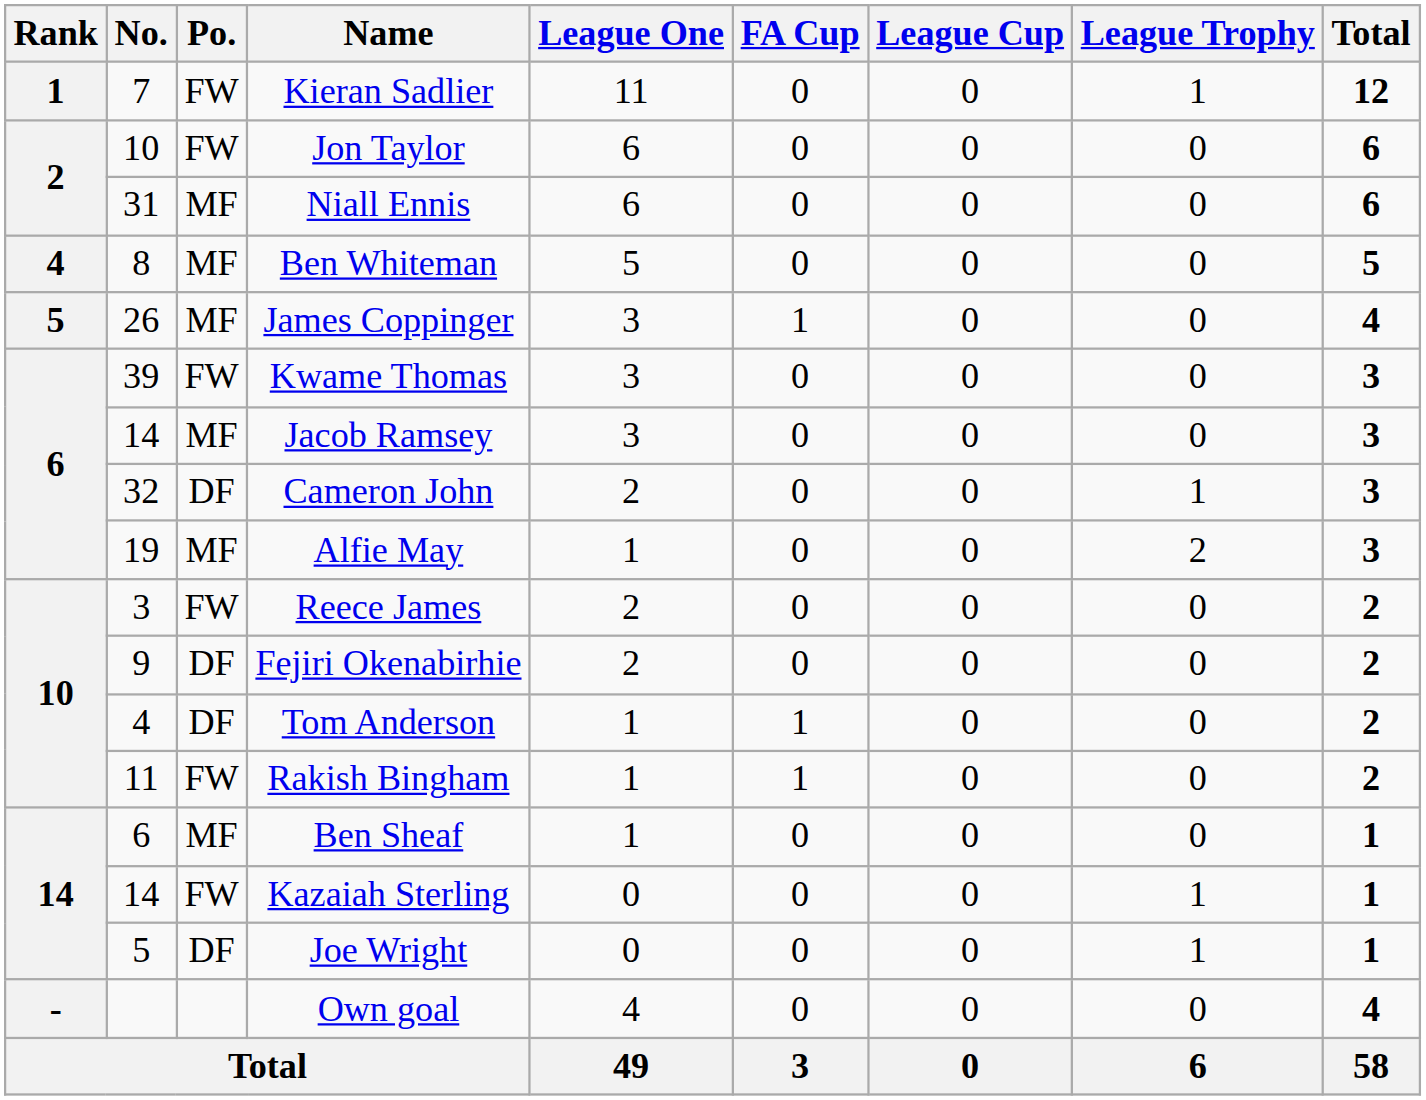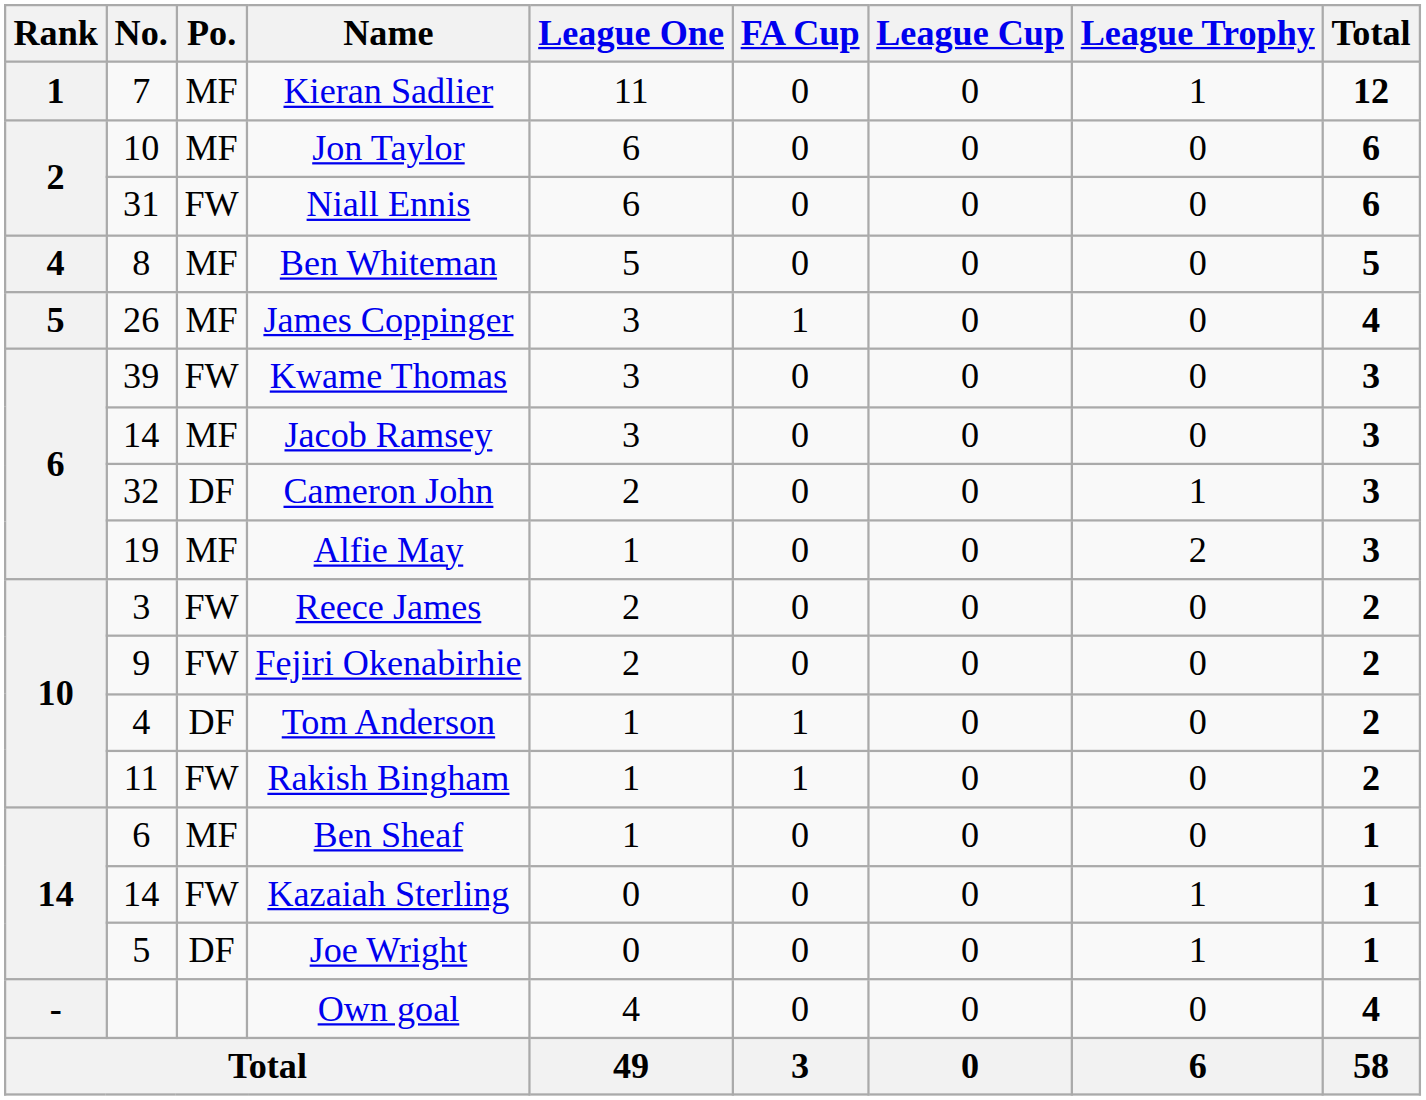 <table class="wikitable" style="text-align: center">
 <tr>
 <th>Rank</th>
 <th>No.</th>
 <th>Po.</th>
 <th>Name</th>
 <th><a href='#'>League One</a></th>
 <th><a href='#'>FA Cup</a></th>
 <th><a href='#'>League Cup</a></th>
 <th><a href='#'>League Trophy</a></th>
 <th>Total</th>
 </tr>
 <tr>
 <th rowspan="1">1</th>
 <td>7</td>
-<td>FW</td>
+<td>MF</td>
 <td><a href='#'>Kieran Sadlier</a></td>
 <td>11</td>
 <td>0</td>
 <td>0</td>
 <td>1</td>
 <td><strong>12</strong></td>
 </tr>
 <tr>
 <th rowspan="2">2</th>
 <td>10</td>
-<td>FW</td>
+<td>MF</td>
 <td><a href='#'>Jon Taylor</a></td>
 <td>6</td>
 <td>0</td>
 <td>0</td>
 <td>0</td>
 <td><strong>6</strong></td>
 </tr>
 <tr>
 <td>31</td>
-<td>MF</td>
+<td>FW</td>
 <td><a href='#'>Niall Ennis</a></td>
 <td>6</td>
 <td>0</td>
 <td>0</td>
 <td>0</td>
 <td><strong>6</strong></td>
 </tr>
 <tr>
 <th rowspan="1">4</th>
 <td>8</td>
 <td>MF</td>
 <td><a href='#'>Ben Whiteman</a></td>
 <td>5</td>
 <td>0</td>
 <td>0</td>
 <td>0</td>
 <td><strong>5</strong></td>
 </tr>
 <tr>
 <th rowspan="1">5</th>
 <td>26</td>
 <td>MF</td>
 <td><a href='#'>James Coppinger</a></td>
 <td>3</td>
 <td>1</td>
 <td>0</td>
 <td>0</td>
 <td><strong>4</strong></td>
 </tr>
 <tr>
 <th rowspan="4">6</th>
 <td>39</td>
 <td>FW</td>
 <td><a href='#'>Kwame Thomas</a></td>
 <td>3</td>
 <td>0</td>
 <td>0</td>
 <td>0</td>
 <td><strong>3</strong></td>
 </tr>
 <tr>
 <td>14</td>
 <td>MF</td>
 <td><a href='#'>Jacob Ramsey</a></td>
 <td>3</td>
 <td>0</td>
 <td>0</td>
 <td>0</td>
 <td><strong>3</strong></td>
 </tr>
 <tr>
 <td>32</td>
 <td>DF</td>
 <td><a href='#'>Cameron John</a></td>
 <td>2</td>
 <td>0</td>
 <td>0</td>
 <td>1</td>
 <td><strong>3</strong></td>
 </tr>
 <tr>
 <td>19</td>
 <td>MF</td>
 <td><a href='#'>Alfie May</a></td>
 <td>1</td>
 <td>0</td>
 <td>0</td>
 <td>2</td>
 <td><strong>3</strong></td>
 </tr>
 <tr>
 <th rowspan="4">10</th>
 <td>3</td>
 <td>FW</td>
 <td><a href='#'>Reece James</a></td>
 <td>2</td>
 <td>0</td>
 <td>0</td>
 <td>0</td>
 <td><strong>2</strong></td>
 </tr>
 <tr>
 <td>9</td>
-<td>DF</td>
+<td>FW</td>
 <td><a href='#'>Fejiri Okenabirhie</a></td>
 <td>2</td>
 <td>0</td>
 <td>0</td>
 <td>0</td>
 <td><strong>2</strong></td>
 </tr>
 <tr>
 <td>4</td>
 <td>DF</td>
 <td><a href='#'>Tom Anderson</a></td>
 <td>1</td>
 <td>1</td>
 <td>0</td>
 <td>0</td>
 <td><strong>2</strong></td>
 </tr>
 <tr>
 <td>11</td>
 <td>FW</td>
 <td><a href='#'>Rakish Bingham</a></td>
 <td>1</td>
 <td>1</td>
 <td>0</td>
 <td>0</td>
 <td><strong>2</strong></td>
 </tr>
 <tr>
 <th rowspan="3">14</th>
 <td>6</td>
 <td>MF</td>
 <td><a href='#'>Ben Sheaf</a></td>
 <td>1</td>
 <td>0</td>
 <td>0</td>
 <td>0</td>
 <td><strong>1</strong></td>
 </tr>
 <tr>
 <td>14</td>
 <td>FW</td>
 <td><a href='#'>Kazaiah Sterling</a></td>
 <td>0</td>
 <td>0</td>
 <td>0</td>
 <td>1</td>
 <td><strong>1</strong></td>
 </tr>
 <tr>
 <td>5</td>
 <td>DF</td>
 <td><a href='#'>Joe Wright</a></td>
 <td>0</td>
 <td>0</td>
 <td>0</td>
 <td>1</td>
 <td><strong>1</strong></td>
 </tr>
 <tr>
 <th>-</th>
 <td></td>
 <td></td>
 <td><a href='#'>Own goal</a></td>
 <td>4</td>
 <td>0</td>
 <td>0</td>
 <td>0</td>
 <td><strong>4</strong></td>
 </tr>
 <tr>
 <th colspan="4">Total</th>
 <th>49</th>
 <th>3</th>
 <th>0</th>
 <th>6</th>
 <th>58</th>
 </tr>
 </table>
